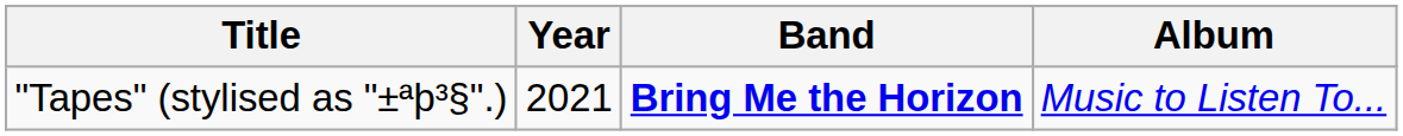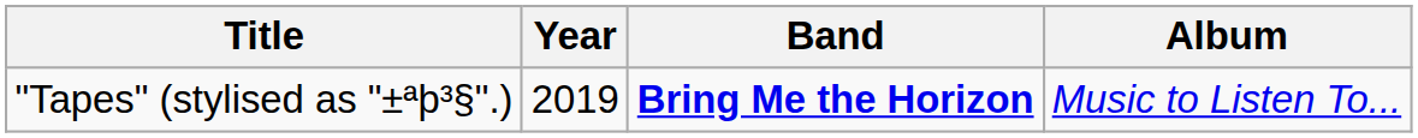 <table class="wikitable">
 <tr>
 <th>Title</th>
 <th>Year</th>
 <th>Band</th>
 <th>Album</th>
 </tr>
 <tr>
 <td>"Tapes" (stylised as "±ªþ³§".)</td>
-<td>2021</td>
+<td>2019</td>
 <td><strong><a href='#'>Bring Me the Horizon</a></strong></td>
 <td><em><a href='#'>Music to Listen To...</a></em></td>
 </tr>
 </table>
